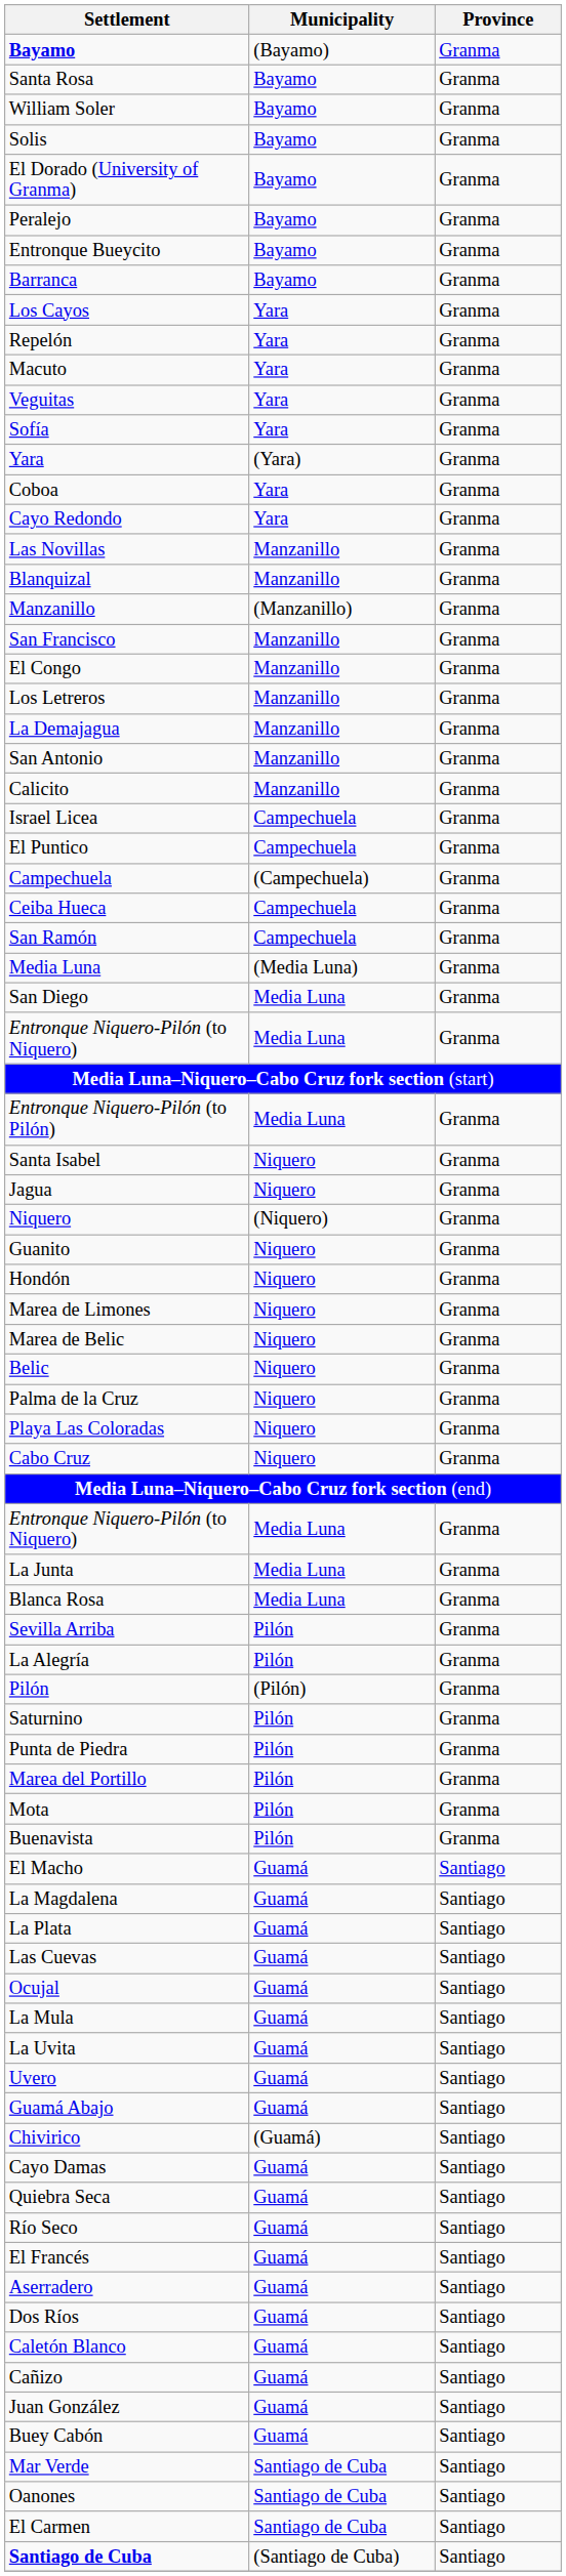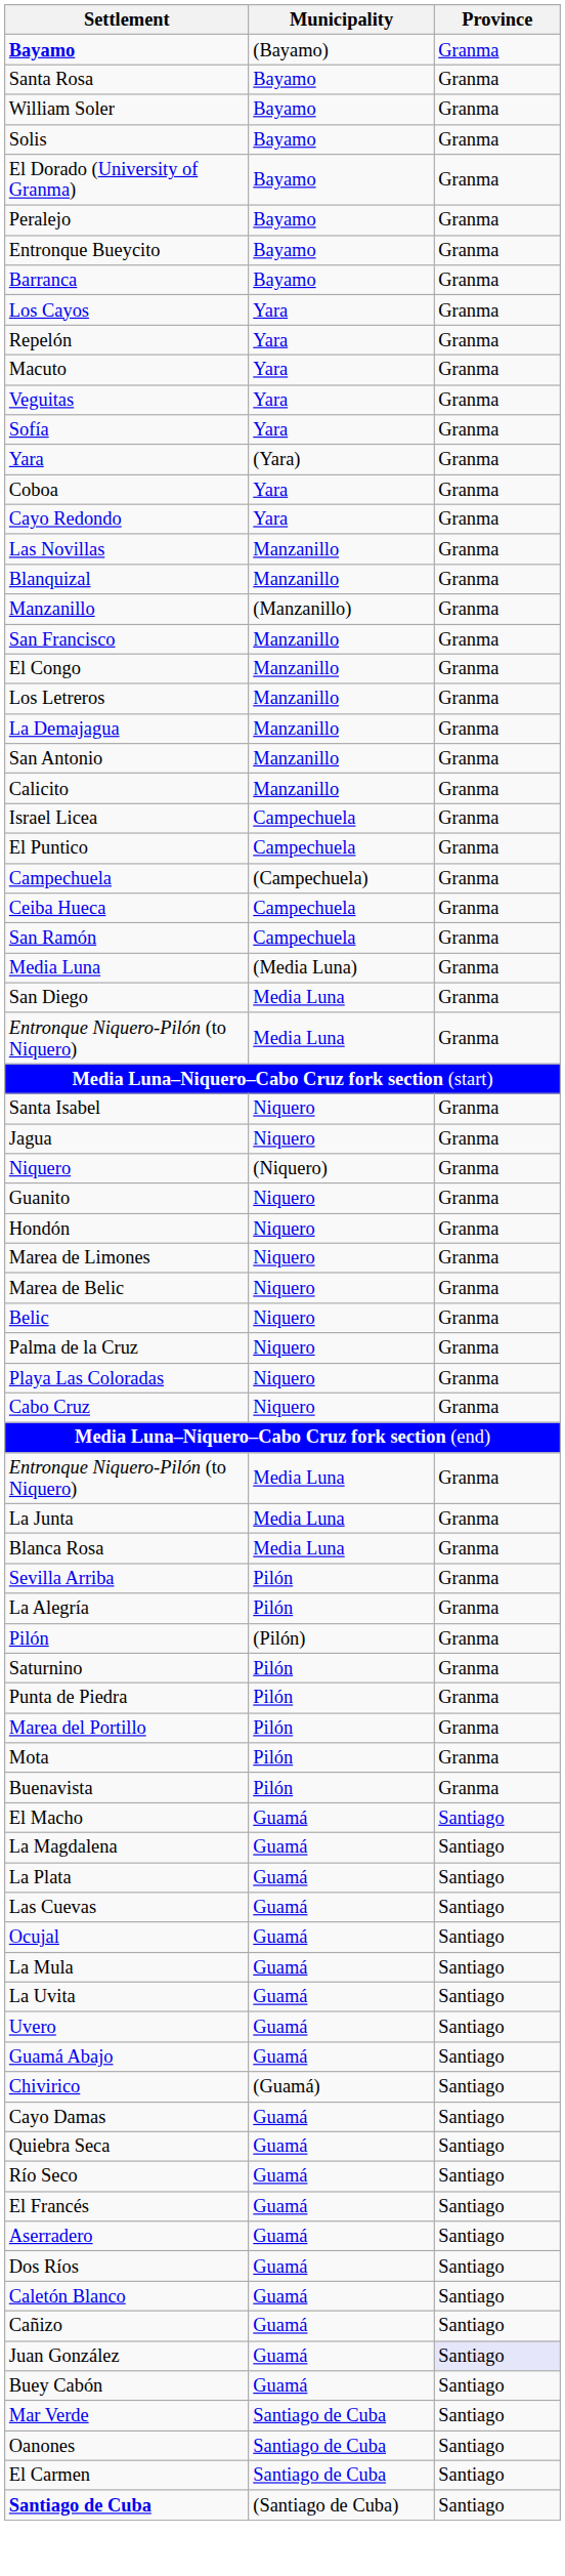 <table class="wikitable sortable">
 <tr>
 <th width="200px">Settlement</th>
 <th width="150px">Municipality</th>
 <th width="100px">Province</th>
 </tr>
 <tr>
 <td><strong><a href='#'>Bayamo</a></strong></td>
 <td>(Bayamo)</td>
 <td><a href='#'>Granma</a></td>
 </tr>
 <tr>
 <td>Santa Rosa </td>
 <td><a href='#'>Bayamo</a></td>
 <td>Granma</td>
 </tr>
 <tr>
 <td>William Soler </td>
 <td><a href='#'>Bayamo</a></td>
 <td>Granma</td>
 </tr>
 <tr>
 <td>Solis</td>
 <td><a href='#'>Bayamo</a></td>
 <td>Granma</td>
 </tr>
 <tr>
 <td>El Dorado (<a href='#'>University of Granma</a>)</td>
 <td><a href='#'>Bayamo</a></td>
 <td>Granma</td>
 </tr>
 <tr>
 <td>Peralejo</td>
 <td><a href='#'>Bayamo</a></td>
 <td>Granma</td>
 </tr>
 <tr>
 <td>Entronque Bueycito </td>
 <td><a href='#'>Bayamo</a></td>
 <td>Granma</td>
 </tr>
 <tr>
 <td><a href='#'>Barranca</a> </td>
 <td><a href='#'>Bayamo</a></td>
 <td>Granma</td>
 </tr>
 <tr>
 <td><a href='#'>Los Cayos</a></td>
 <td><a href='#'>Yara</a></td>
 <td>Granma</td>
 </tr>
 <tr>
 <td>Repelón</td>
 <td><a href='#'>Yara</a></td>
 <td>Granma</td>
 </tr>
 <tr>
 <td>Macuto</td>
 <td><a href='#'>Yara</a></td>
 <td>Granma</td>
 </tr>
 <tr>
 <td><a href='#'>Veguitas</a></td>
 <td><a href='#'>Yara</a></td>
 <td>Granma</td>
 </tr>
 <tr>
 <td><a href='#'>Sofía</a> </td>
 <td><a href='#'>Yara</a></td>
 <td>Granma</td>
 </tr>
 <tr>
 <td><a href='#'>Yara</a></td>
 <td>(Yara)</td>
 <td>Granma</td>
 </tr>
 <tr>
 <td>Coboa</td>
 <td><a href='#'>Yara</a></td>
 <td>Granma</td>
 </tr>
 <tr>
 <td><a href='#'>Cayo Redondo</a></td>
 <td><a href='#'>Yara</a></td>
 <td>Granma</td>
 </tr>
 <tr>
 <td><a href='#'>Las Novillas</a></td>
 <td><a href='#'>Manzanillo</a></td>
 <td>Granma</td>
 </tr>
 <tr>
 <td><a href='#'>Blanquizal</a></td>
 <td><a href='#'>Manzanillo</a></td>
 <td>Granma</td>
 </tr>
 <tr>
 <td><a href='#'>Manzanillo</a></td>
 <td>(Manzanillo)</td>
 <td>Granma</td>
 </tr>
 <tr>
 <td><a href='#'>San Francisco</a></td>
 <td><a href='#'>Manzanillo</a></td>
 <td>Granma</td>
 </tr>
 <tr>
 <td>El Congo</td>
 <td><a href='#'>Manzanillo</a></td>
 <td>Granma</td>
 </tr>
 <tr>
 <td>Los Letreros</td>
 <td><a href='#'>Manzanillo</a></td>
 <td>Granma</td>
 </tr>
 <tr>
 <td><a href='#'>La Demajagua</a> </td>
 <td><a href='#'>Manzanillo</a></td>
 <td>Granma</td>
 </tr>
 <tr>
 <td>San Antonio</td>
 <td><a href='#'>Manzanillo</a></td>
 <td>Granma</td>
 </tr>
 <tr>
 <td>Calicito </td>
 <td><a href='#'>Manzanillo</a></td>
 <td>Granma</td>
 </tr>
 <tr>
 <td>Israel Licea</td>
 <td><a href='#'>Campechuela</a></td>
 <td>Granma</td>
 </tr>
 <tr>
 <td>El Puntico</td>
 <td><a href='#'>Campechuela</a></td>
 <td>Granma</td>
 </tr>
 <tr>
 <td><a href='#'>Campechuela</a></td>
 <td>(Campechuela)</td>
 <td>Granma</td>
 </tr>
 <tr>
 <td><a href='#'>Ceiba Hueca</a></td>
 <td><a href='#'>Campechuela</a></td>
 <td>Granma</td>
 </tr>
 <tr>
 <td><a href='#'>San Ramón</a></td>
 <td><a href='#'>Campechuela</a></td>
 <td>Granma</td>
 </tr>
 <tr>
 <td><a href='#'>Media Luna</a></td>
 <td>(Media Luna)</td>
 <td>Granma</td>
 </tr>
 <tr>
 <td>San Diego</td>
 <td><a href='#'>Media Luna</a></td>
 <td>Granma</td>
 </tr>
 <tr>
 <td><em>Entronque Niquero-Pilón</em> (to <a href='#'>Niquero</a>)</td>
 <td><a href='#'>Media Luna</a></td>
 <td>Granma</td>
 </tr>
 <tr align="center" bgcolor="blue" style="color: white;font-size:100%;">
 <td colspan="3"> <strong>Media Luna–Niquero–Cabo Cruz fork section</strong>  (start)</td>
-</tr>
-<tr>
-<td><em>Entronque Niquero-Pilón</em> (to <a href='#'>Pilón</a>)</td>
-<td><a href='#'>Media Luna</a></td>
-<td>Granma</td>
 </tr>
 <tr>
 <td>Santa Isabel</td>
 <td><a href='#'>Niquero</a></td>
 <td>Granma</td>
 </tr>
 <tr>
 <td>Jagua</td>
 <td><a href='#'>Niquero</a></td>
 <td>Granma</td>
 </tr>
 <tr>
 <td><a href='#'>Niquero</a></td>
 <td>(Niquero)</td>
 <td>Granma</td>
 </tr>
 <tr>
 <td>Guanito</td>
 <td><a href='#'>Niquero</a></td>
 <td>Granma</td>
 </tr>
 <tr>
 <td>Hondón</td>
 <td><a href='#'>Niquero</a></td>
 <td>Granma</td>
 </tr>
 <tr>
 <td>Marea de Limones</td>
 <td><a href='#'>Niquero</a></td>
 <td>Granma</td>
 </tr>
 <tr>
 <td>Marea de Belic</td>
 <td><a href='#'>Niquero</a></td>
 <td>Granma</td>
 </tr>
 <tr>
 <td><a href='#'>Belic</a></td>
 <td><a href='#'>Niquero</a></td>
 <td>Granma</td>
 </tr>
 <tr>
 <td>Palma de la Cruz</td>
 <td><a href='#'>Niquero</a></td>
 <td>Granma</td>
 </tr>
 <tr>
 <td><a href='#'>Playa Las Coloradas</a></td>
 <td><a href='#'>Niquero</a></td>
 <td>Granma</td>
 </tr>
 <tr>
 <td><a href='#'>Cabo Cruz</a></td>
 <td><a href='#'>Niquero</a></td>
 <td>Granma</td>
 </tr>
 <tr align="center" bgcolor="blue" style="color: white;font-size:100%;">
 <td colspan="3"> <strong>Media Luna–Niquero–Cabo Cruz fork section</strong>  (end)</td>
 </tr>
 <tr>
 <td><em>Entronque Niquero-Pilón</em> (to <a href='#'>Niquero</a>)</td>
 <td><a href='#'>Media Luna</a></td>
 <td>Granma</td>
 </tr>
 <tr>
 <td>La Junta</td>
 <td><a href='#'>Media Luna</a></td>
 <td>Granma</td>
 </tr>
 <tr>
 <td>Blanca Rosa</td>
 <td><a href='#'>Media Luna</a></td>
 <td>Granma</td>
 </tr>
 <tr>
 <td><a href='#'>Sevilla Arriba</a></td>
 <td><a href='#'>Pilón</a></td>
 <td>Granma</td>
 </tr>
 <tr>
 <td>La Alegría</td>
 <td><a href='#'>Pilón</a></td>
 <td>Granma</td>
 </tr>
 <tr>
 <td><a href='#'>Pilón</a></td>
 <td>(Pilón)</td>
 <td>Granma</td>
 </tr>
 <tr>
 <td>Saturnino</td>
 <td><a href='#'>Pilón</a></td>
 <td>Granma</td>
 </tr>
 <tr>
 <td>Punta de Piedra</td>
 <td><a href='#'>Pilón</a></td>
 <td>Granma</td>
 </tr>
 <tr>
 <td><a href='#'>Marea del Portillo</a></td>
 <td><a href='#'>Pilón</a></td>
 <td>Granma</td>
 </tr>
 <tr>
 <td>Mota</td>
 <td><a href='#'>Pilón</a></td>
 <td>Granma</td>
 </tr>
 <tr>
 <td>Buenavista </td>
 <td><a href='#'>Pilón</a></td>
 <td>Granma</td>
 </tr>
 <tr>
 <td>El Macho</td>
 <td><a href='#'>Guamá</a></td>
 <td><a href='#'>Santiago</a></td>
 </tr>
 <tr>
 <td>La Magdalena</td>
 <td><a href='#'>Guamá</a></td>
 <td>Santiago</td>
 </tr>
 <tr>
 <td>La Plata</td>
 <td><a href='#'>Guamá</a></td>
 <td>Santiago</td>
 </tr>
 <tr>
 <td>Las Cuevas</td>
 <td><a href='#'>Guamá</a></td>
 <td>Santiago</td>
 </tr>
 <tr>
 <td><a href='#'>Ocujal</a></td>
 <td><a href='#'>Guamá</a></td>
 <td>Santiago</td>
 </tr>
 <tr>
 <td>La Mula</td>
 <td><a href='#'>Guamá</a></td>
 <td>Santiago</td>
 </tr>
 <tr>
 <td>La Uvita</td>
 <td><a href='#'>Guamá</a></td>
 <td>Santiago</td>
 </tr>
 <tr>
 <td><a href='#'>Uvero</a></td>
 <td><a href='#'>Guamá</a></td>
 <td>Santiago</td>
 </tr>
 <tr>
 <td><a href='#'>Guamá Abajo</a></td>
 <td><a href='#'>Guamá</a></td>
 <td>Santiago</td>
 </tr>
 <tr>
 <td><a href='#'>Chivirico</a></td>
 <td>(Guamá)</td>
 <td>Santiago</td>
 </tr>
 <tr>
 <td>Cayo Damas</td>
 <td><a href='#'>Guamá</a></td>
 <td>Santiago</td>
 </tr>
 <tr>
 <td>Quiebra Seca</td>
 <td><a href='#'>Guamá</a></td>
 <td>Santiago</td>
 </tr>
 <tr>
 <td>Río Seco</td>
 <td><a href='#'>Guamá</a></td>
 <td>Santiago</td>
 </tr>
 <tr>
 <td>El Francés</td>
 <td><a href='#'>Guamá</a></td>
 <td>Santiago</td>
 </tr>
 <tr>
 <td><a href='#'>Aserradero</a></td>
 <td><a href='#'>Guamá</a></td>
 <td>Santiago</td>
 </tr>
 <tr>
 <td>Dos Ríos</td>
 <td><a href='#'>Guamá</a></td>
 <td>Santiago</td>
 </tr>
 <tr>
 <td><a href='#'>Caletón Blanco</a></td>
 <td><a href='#'>Guamá</a></td>
 <td>Santiago</td>
 </tr>
 <tr>
 <td>Cañizo</td>
 <td><a href='#'>Guamá</a></td>
 <td>Santiago</td>
 </tr>
 <tr>
 <td>Juan González</td>
 <td><a href='#'>Guamá</a></td>
-<td>Santiago</td>
+<td style="background: lavender;">Santiago</td>
 </tr>
 <tr>
 <td>Buey Cabón</td>
 <td><a href='#'>Guamá</a></td>
 <td>Santiago</td>
 </tr>
 <tr>
 <td><a href='#'>Mar Verde</a></td>
 <td><a href='#'>Santiago de Cuba</a></td>
 <td>Santiago</td>
 </tr>
 <tr>
 <td>Oanones</td>
 <td><a href='#'>Santiago de Cuba</a></td>
 <td>Santiago</td>
 </tr>
 <tr>
 <td>El Carmen </td>
 <td><a href='#'>Santiago de Cuba</a></td>
 <td>Santiago</td>
 </tr>
 <tr>
 <td><strong><a href='#'>Santiago de Cuba</a></strong></td>
 <td>(Santiago de Cuba)</td>
 <td>Santiago</td>
 </tr>
 <tr>
 </tr>
 </table>
